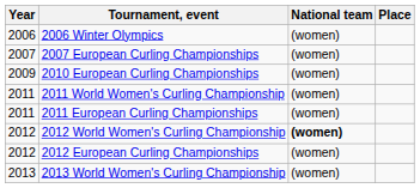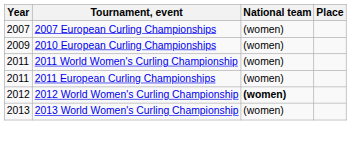 <table class="wikitable">
 <tr>
 <th scope="col">Year</th>
 <th scope="col">Tournament, event</th>
 <th scope="col">National team</th>
 <th scope="col">Place</th>
-</tr>
-<tr>
-<td>2006</td>
-<td><a href='#'>2006 Winter Olympics</a></td>
-<td> (women)</td>
-<td></td>
 </tr>
 <tr>
 <td>2007</td>
 <td><a href='#'>2007 European Curling Championships</a></td>
 <td> (women)</td>
 <td></td>
 </tr>
 <tr>
 <td>2009</td>
 <td><a href='#'>2010 European Curling Championships</a></td>
 <td> (women)</td>
 <td></td>
 </tr>
 <tr>
 <td>2011</td>
 <td><a href='#'>2011 World Women's Curling Championship</a></td>
 <td> (women)</td>
 <td></td>
 </tr>
 <tr>
 <td>2011</td>
 <td><a href='#'>2011 European Curling Championships</a></td>
 <td> (women)</td>
 <td></td>
 </tr>
 <tr>
 <td>2012</td>
 <td><a href='#'>2012 World Women's Curling Championship</a></td>
 <td><strong> (women)</strong></td>
 <td></td>
 </tr>
 <tr>
-<td>2012</td>
-<td><a href='#'>2012 European Curling Championships</a></td>
-<td> (women)</td>
-<td></td>
-</tr>
-<tr>
 <td>2013</td>
 <td><a href='#'>2013 World Women's Curling Championship</a></td>
 <td> (women)</td>
 <td></td>
 </tr>
 </table>
